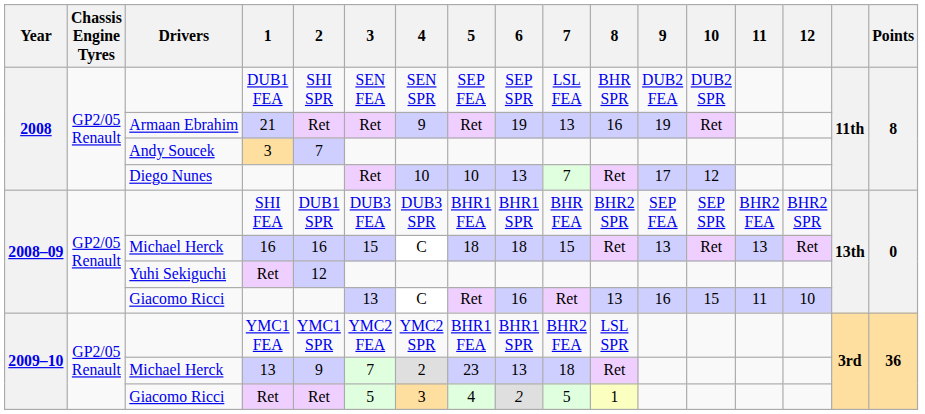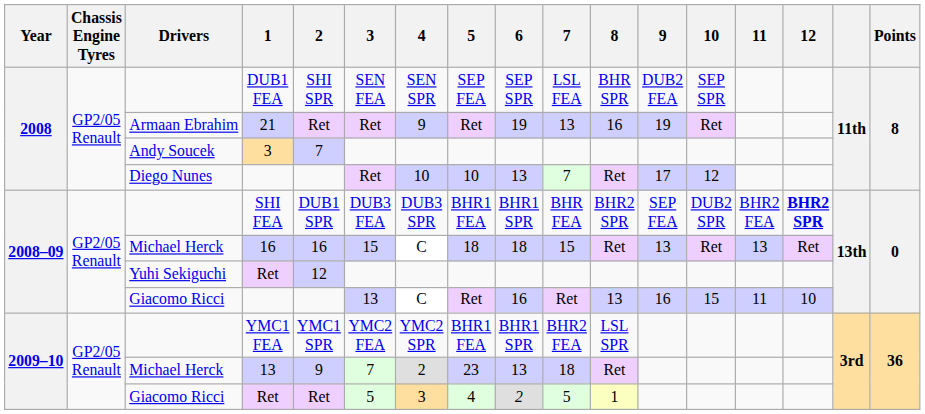 <table class="wikitable" style="text-align:center; font-size:85%;">
 <tr>
 <th>Year</th>
 <th>Chassis<br>Engine<br>Tyres</th>
 <th>Drivers</th>
 <th>1</th>
 <th>2</th>
 <th>3</th>
 <th>4</th>
 <th>5</th>
 <th>6</th>
 <th>7</th>
 <th>8</th>
 <th>9</th>
 <th>10</th>
 <th>11</th>
 <th>12</th>
 <th></th>
 <th>Points</th>
 </tr>
 <tr>
 <th rowspan=4><a href='#'>2008</a></th>
 <td rowspan=4><a href='#'>GP2/05</a><br><a href='#'>Renault</a><br></td>
 <td></td>
 <td><a href='#'>DUB1<br>FEA</a></td>
 <td><a href='#'>SHI<br>SPR</a></td>
 <td><a href='#'>SEN<br>FEA</a></td>
 <td><a href='#'>SEN<br>SPR</a></td>
 <td><a href='#'>SEP<br>FEA</a></td>
 <td><a href='#'>SEP<br>SPR</a></td>
 <td><a href='#'>LSL<br>FEA</a></td>
 <td><a href='#'>BHR<br>SPR</a></td>
 <td><a href='#'>DUB2<br>FEA</a></td>
-<td><a href='#'>DUB2<br>SPR</a></td>
+<td><a href='#'>SEP<br>SPR</a></td>
 <td></td>
 <td></td>
 <th rowspan=4>11th</th>
 <th rowspan=4>8</th>
 </tr>
 <tr>
 <td align=left> <a href='#'>Armaan Ebrahim</a></td>
 <td bgcolor="#CFCFFF">21</td>
 <td bgcolor="#EFCFFF">Ret</td>
 <td bgcolor="#EFCFFF">Ret</td>
 <td bgcolor="#CFCFFF">9</td>
 <td bgcolor="#EFCFFF">Ret</td>
 <td bgcolor="#CFCFFF">19</td>
 <td bgcolor="#CFCFFF">13</td>
 <td bgcolor="#CFCFFF">16</td>
 <td bgcolor="#CFCFFF">19</td>
 <td bgcolor="#EFCFFF">Ret</td>
 <td></td>
 <td></td>
 </tr>
 <tr>
 <td align=left> <a href='#'>Andy Soucek</a></td>
 <td bgcolor="#FFDF9F">3</td>
 <td bgcolor="#CFCFFF">7</td>
 <td></td>
 <td></td>
 <td></td>
 <td></td>
 <td></td>
 <td></td>
 <td></td>
 <td></td>
 <td></td>
 <td></td>
 </tr>
 <tr>
 <td align=left> <a href='#'>Diego Nunes</a></td>
 <td></td>
 <td></td>
 <td bgcolor="#EFCFFF">Ret</td>
 <td bgcolor="#CFCFFF">10</td>
 <td bgcolor="#CFCFFF">10</td>
 <td bgcolor="#CFCFFF">13</td>
 <td bgcolor="#DFFFDF">7</td>
 <td bgcolor="#EFCFFF">Ret</td>
 <td bgcolor="#CFCFFF">17</td>
 <td bgcolor="#CFCFFF">12</td>
 <td></td>
 <td></td>
 </tr>
 <tr>
 <th rowspan=4><a href='#'>2008–09</a></th>
 <td rowspan=4><a href='#'>GP2/05</a><br><a href='#'>Renault</a><br></td>
 <td></td>
 <td><a href='#'>SHI<br>FEA</a></td>
 <td><a href='#'>DUB1<br>SPR</a></td>
 <td><a href='#'>DUB3<br>FEA</a></td>
 <td><a href='#'>DUB3<br>SPR</a></td>
 <td><a href='#'>BHR1<br>FEA</a></td>
 <td><a href='#'>BHR1<br>SPR</a></td>
 <td><a href='#'>BHR<br>FEA</a></td>
 <td><a href='#'>BHR2<br>SPR</a></td>
 <td><a href='#'>SEP<br>FEA</a></td>
-<td><a href='#'>SEP<br>SPR</a></td>
+<td><a href='#'>DUB2<br>SPR</a></td>
 <td><a href='#'>BHR2<br>FEA</a></td>
-<td><a href='#'>BHR2<br>SPR</a></td>
+<td><strong><a href='#'>BHR2<br>SPR</a></strong></td>
 <th rowspan=4>13th</th>
 <th rowspan=4>0</th>
 </tr>
 <tr>
 <td align=left> <a href='#'>Michael Herck</a></td>
 <td bgcolor="#CFCFFF">16</td>
 <td bgcolor="#CFCFFF">16</td>
 <td bgcolor="#CFCFFF">15</td>
 <td style="background:#FFFFFF;">C</td>
 <td bgcolor="#CFCFFF">18</td>
 <td bgcolor="#CFCFFF">18</td>
 <td bgcolor="#CFCFFF">15</td>
 <td bgcolor="#EFCFFF">Ret</td>
 <td bgcolor="#CFCFFF">13</td>
 <td bgcolor="#EFCFFF">Ret</td>
 <td bgcolor="#CFCFFF">13</td>
 <td bgcolor="#EFCFFF">Ret</td>
 </tr>
 <tr>
 <td align=left> <a href='#'>Yuhi Sekiguchi</a></td>
 <td bgcolor="#EFCFFF">Ret</td>
 <td bgcolor="#CFCFFF">12</td>
 <td></td>
 <td></td>
 <td></td>
 <td></td>
 <td></td>
 <td></td>
 <td></td>
 <td></td>
 <td></td>
 <td></td>
 </tr>
 <tr>
 <td align=left> <a href='#'>Giacomo Ricci</a></td>
 <td></td>
 <td></td>
 <td bgcolor="#CFCFFF">13</td>
 <td style="background:#FFFFFF;">C</td>
 <td bgcolor="#EFCFFF">Ret</td>
 <td bgcolor="#CFCFFF">16</td>
 <td bgcolor="#EFCFFF">Ret</td>
 <td bgcolor="#CFCFFF">13</td>
 <td bgcolor="#CFCFFF">16</td>
 <td bgcolor="#CFCFFF">15</td>
 <td bgcolor="#CFCFFF">11</td>
 <td bgcolor="#CFCFFF">10</td>
 </tr>
 <tr>
 <th rowspan=3><a href='#'>2009–10</a></th>
 <td rowspan=3><a href='#'>GP2/05</a><br><a href='#'>Renault</a><br></td>
 <td></td>
 <td><a href='#'>YMC1<br>FEA</a></td>
 <td><a href='#'>YMC1<br>SPR</a></td>
 <td><a href='#'>YMC2<br>FEA</a></td>
 <td><a href='#'>YMC2<br>SPR</a></td>
 <td><a href='#'>BHR1<br>FEA</a></td>
 <td><a href='#'>BHR1<br>SPR</a></td>
 <td><a href='#'>BHR2<br>FEA</a></td>
 <td><a href='#'>LSL<br>SPR</a></td>
 <td></td>
 <td></td>
 <td></td>
 <td></td>
 <td rowspan=3 bgcolor="#FFDF9F"><strong>3rd</strong></td>
 <td rowspan=3 bgcolor="#FFDF9F"><strong>36</strong></td>
 </tr>
 <tr>
 <td align=left> <a href='#'>Michael Herck</a></td>
 <td bgcolor="#CFCFFF">13</td>
 <td bgcolor="#CFCFFF">9</td>
 <td bgcolor="#DFFFDF">7</td>
 <td bgcolor="#DFDFDF">2</td>
 <td bgcolor="#CFCFFF">23</td>
 <td bgcolor="#CFCFFF">13</td>
 <td bgcolor="#CFCFFF">18</td>
 <td bgcolor="#EFCFFF">Ret</td>
 <td></td>
 <td></td>
 <td></td>
 <td></td>
 </tr>
 <tr>
 <td align=left> <a href='#'>Giacomo Ricci</a></td>
 <td bgcolor="#EFCFFF">Ret</td>
 <td bgcolor="#EFCFFF">Ret</td>
 <td bgcolor="#DFFFDF">5</td>
 <td bgcolor="#FFDF9F">3</td>
 <td bgcolor="#DFFFDF">4</td>
 <td bgcolor="#DFDFDF"><em>2</em></td>
 <td bgcolor="#DFFFDF">5</td>
 <td bgcolor="#FBFFBF">1</td>
 <td></td>
 <td></td>
 <td></td>
 <td></td>
 </tr>
 </table>
